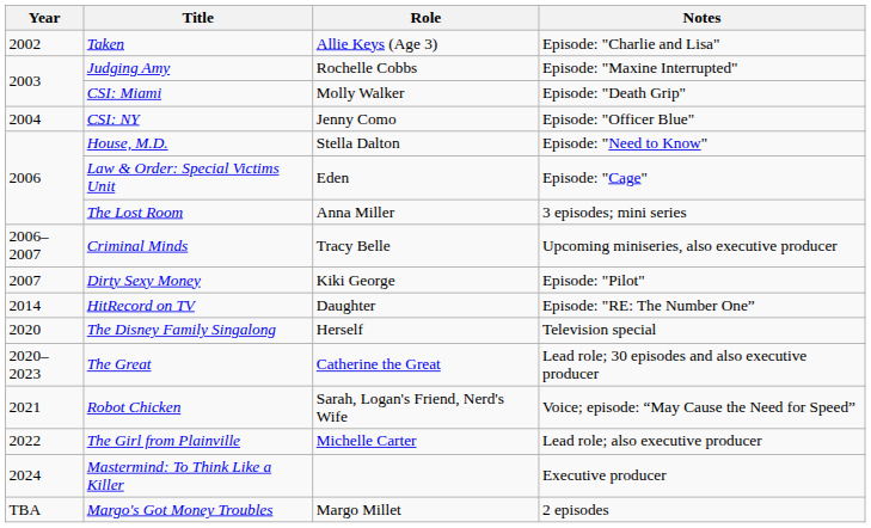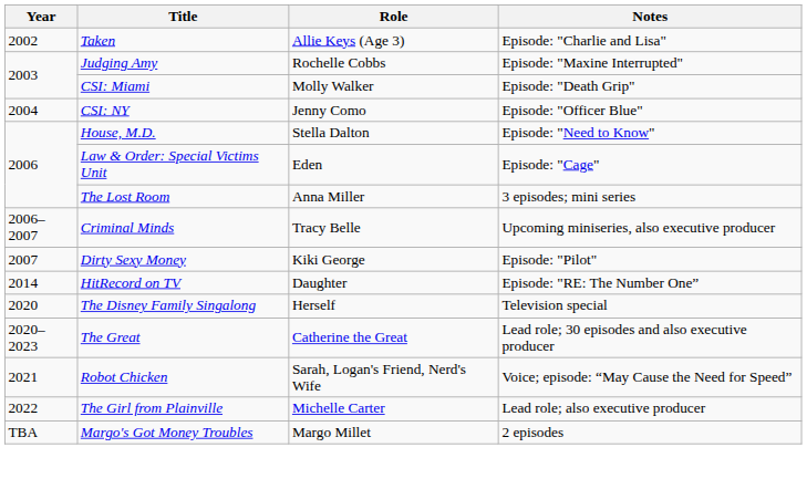 <table class="wikitable sortable plainrowheaders">
 <tr>
 <th>Year</th>
 <th>Title</th>
 <th>Role</th>
 <th>Notes</th>
 </tr>
 <tr>
 <td>2002</td>
 <td><em><a href='#'>Taken</a></em></td>
 <td><a href='#'>Allie Keys</a> (Age 3)</td>
 <td>Episode: "Charlie and Lisa"</td>
 </tr>
 <tr>
 <td rowspan=2>2003</td>
 <td><em><a href='#'>Judging Amy</a></em></td>
 <td>Rochelle Cobbs</td>
 <td>Episode: "Maxine Interrupted"</td>
 </tr>
 <tr>
 <td><em><a href='#'>CSI: Miami</a></em></td>
 <td>Molly Walker</td>
 <td>Episode: "Death Grip"</td>
 </tr>
 <tr>
 <td>2004</td>
 <td><em><a href='#'>CSI: NY</a></em></td>
 <td>Jenny Como</td>
 <td>Episode: "Officer Blue"</td>
 </tr>
 <tr>
 <td rowspan=3>2006</td>
 <td><em><a href='#'>House, M.D.</a></em></td>
 <td>Stella Dalton</td>
 <td>Episode: "<a href='#'>Need to Know</a>"</td>
 </tr>
 <tr>
 <td><em><a href='#'>Law & Order: Special Victims Unit</a></em></td>
 <td>Eden</td>
 <td>Episode: "<a href='#'>Cage</a>"</td>
 </tr>
 <tr>
 <td><em><a href='#'>The Lost Room</a></em></td>
 <td>Anna Miller</td>
 <td>3 episodes; mini series</td>
 </tr>
 <tr>
 <td>2006–2007</td>
 <td><em><a href='#'>Criminal Minds</a></em></td>
 <td>Tracy Belle</td>
 <td>Upcoming miniseries, also executive producer</td>
 </tr>
 <tr>
 <td>2007</td>
 <td><em><a href='#'>Dirty Sexy Money</a></em></td>
 <td>Kiki George</td>
 <td>Episode: "Pilot"</td>
 </tr>
 <tr>
 <td>2014</td>
 <td><em><a href='#'>HitRecord on TV</a></em></td>
 <td>Daughter</td>
 <td>Episode: "RE: The Number One”</td>
 </tr>
 <tr>
 <td>2020</td>
 <td><em><a href='#'>The Disney Family Singalong</a></em></td>
 <td>Herself</td>
 <td>Television special</td>
 </tr>
 <tr>
 <td>2020–2023</td>
 <td><em><a href='#'>The Great</a></em></td>
 <td><a href='#'>Catherine the Great</a></td>
 <td>Lead role; 30 episodes and also executive producer</td>
 </tr>
 <tr>
 <td>2021</td>
 <td><em><a href='#'>Robot Chicken</a></em></td>
 <td>Sarah, Logan's Friend, Nerd's Wife</td>
 <td>Voice; episode: “May Cause the Need for Speed”</td>
 </tr>
 <tr>
 <td>2022</td>
 <td><em><a href='#'>The Girl from Plainville</a></em></td>
 <td><a href='#'>Michelle Carter</a></td>
 <td>Lead role; also executive producer</td>
 </tr>
 <tr>
-<td>2024</td>
-<td><em><a href='#'>Mastermind: To Think Like a Killer</a></em></td>
-<td></td>
-<td>Executive producer</td>
-</tr>
-<tr>
 <td>TBA</td>
 <td><em><a href='#'>Margo's Got Money Troubles</a></em></td>
 <td>Margo Millet</td>
 <td>2 episodes</td>
 </tr>
 </table>
